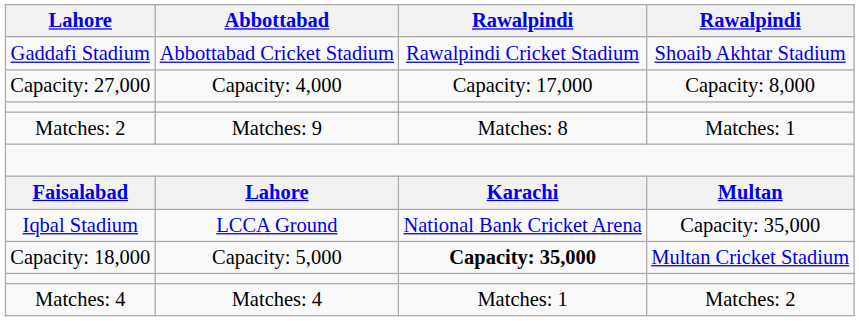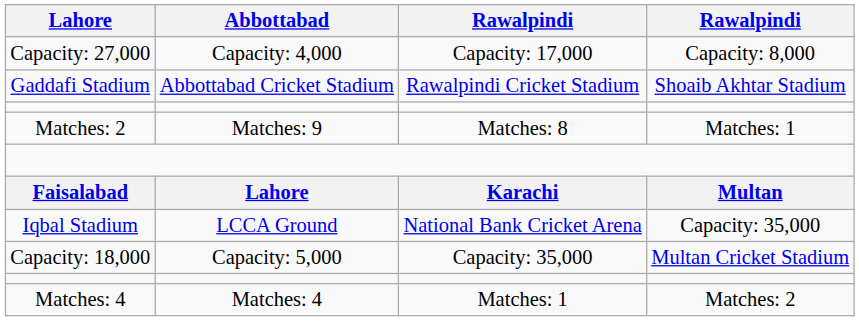 <table class="wikitable" style="text-align:center; margin:1em auto;">
 <tr>
 <th><a href='#'>Lahore</a></th>
 <th><a href='#'>Abbottabad</a></th>
 <th><a href='#'>Rawalpindi</a></th>
 <th><a href='#'>Rawalpindi</a></th>
 </tr>
 <tr>
+<td>Capacity: 27,000</td>
+<td>Capacity: 4,000</td>
+<td>Capacity: 17,000</td>
+<td>Capacity: 8,000</td>
+</tr>
+<tr>
 <td><a href='#'>Gaddafi Stadium</a></td>
 <td><a href='#'>Abbottabad Cricket Stadium</a></td>
 <td><a href='#'>Rawalpindi Cricket Stadium</a></td>
 <td><a href='#'>Shoaib Akhtar Stadium</a></td>
-</tr>
-<tr>
-<td>Capacity: 27,000</td>
-<td>Capacity: 4,000</td>
-<td>Capacity: 17,000</td>
-<td>Capacity: 8,000</td>
 </tr>
 <tr>
 <td></td>
 <td></td>
 <td></td>
 <td></td>
 </tr>
 <tr>
 <td>Matches: 2</td>
 <td>Matches: 9</td>
 <td>Matches: 8</td>
 <td>Matches: 1</td>
 </tr>
 <tr>
 <td colspan=4><br></td>
 </tr>
 <tr>
 <th><a href='#'>Faisalabad</a></th>
 <th><a href='#'>Lahore</a></th>
 <th><a href='#'>Karachi</a></th>
 <th><a href='#'>Multan</a></th>
 </tr>
 <tr>
 <td><a href='#'>Iqbal Stadium</a></td>
 <td><a href='#'>LCCA Ground</a></td>
 <td><a href='#'>National Bank Cricket Arena</a></td>
 <td>Capacity: 35,000</td>
 </tr>
 <tr>
 <td>Capacity: 18,000</td>
 <td>Capacity: 5,000</td>
-<td><strong>Capacity: 35,000</strong></td>
+<td>Capacity: 35,000</td>
 <td><a href='#'>Multan Cricket Stadium</a></td>
 </tr>
 <tr>
 <td></td>
 <td></td>
 <td></td>
 <td></td>
 </tr>
 <tr>
 <td>Matches: 4</td>
 <td>Matches: 4</td>
 <td>Matches: 1</td>
 <td>Matches: 2</td>
 </tr>
 </table>
